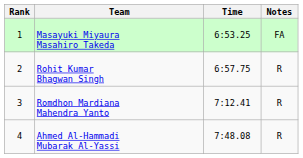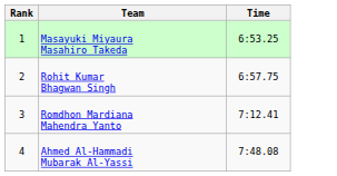 <table class=wikitable style="text-align:center">
 <tr>
 <th width=40>Rank</th>
 <th width=250>Team</th>
 <th width=80>Time</th>
-<th width=50>Notes</th>
 </tr>
 <tr bgcolor="ccffcc">
 <td>1</td>
 <td align=left><br><a href='#'>Masayuki Miyaura</a><br><a href='#'>Masahiro Takeda</a></td>
 <td>6:53.25</td>
-<td>FA</td>
 </tr>
 <tr>
 <td>2</td>
 <td align=left><br><a href='#'>Rohit Kumar</a><br><a href='#'>Bhagwan Singh</a></td>
 <td>6:57.75</td>
-<td>R</td>
 </tr>
 <tr>
 <td>3</td>
 <td align=left><br><a href='#'>Romdhon Mardiana</a><br><a href='#'>Mahendra Yanto</a></td>
 <td>7:12.41</td>
-<td>R</td>
 </tr>
 <tr>
 <td>4</td>
 <td align=left><br><a href='#'>Ahmed Al-Hammadi</a><br><a href='#'>Mubarak Al-Yassi</a></td>
 <td>7:48.08</td>
-<td>R</td>
 </tr>
 </table>
